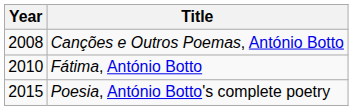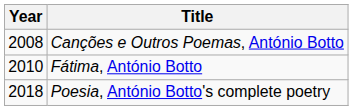 <table class="wikitable">
 <tr>
 <th>Year</th>
 <th>Title</th>
 </tr>
 <tr>
 <td>2008</td>
 <td><em>Canções e Outros Poemas</em>, <a href='#'>António Botto</a></td>
 </tr>
 <tr>
 <td>2010</td>
 <td><em>Fátima</em>, <a href='#'>António Botto</a></td>
 </tr>
 <tr>
-<td>2015</td>
+<td>2018</td>
 <td><em>Poesia</em>, <a href='#'>António Botto</a>'s complete poetry</td>
 </tr>
 </table>
